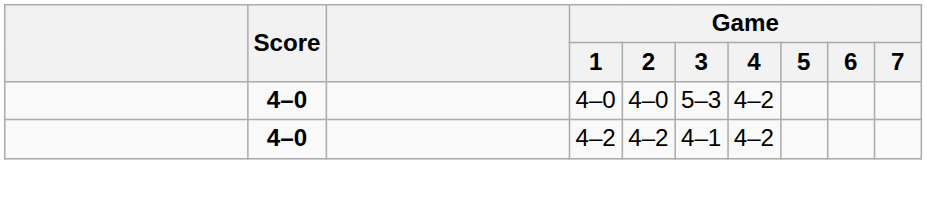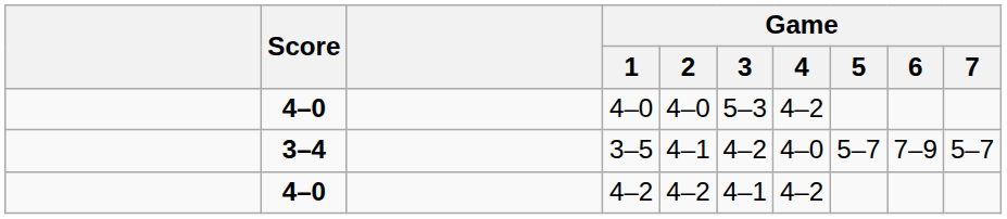 <table class="wikitable" style="text-align: center;">
 <tr>
 <th rowspan=2 align="right" width="270"></th>
 <th rowspan=2 width="45">Score</th>
 <th rowspan=2 align="left" width="270"></th>
 <th colspan=7>Game</th>
 </tr>
 <tr>
 <th width="35">1</th>
 <th width="35">2</th>
 <th width="35">3</th>
 <th width="35">4</th>
 <th width="35">5</th>
 <th width="35">6</th>
 <th width="35">7</th>
 </tr>
 <tr>
 <td align=left><strong></strong></td>
 <td align=center><strong>4–0</strong></td>
 <td align=left></td>
 <td>4–0</td>
 <td>4–0</td>
 <td>5–3</td>
 <td>4–2</td>
 <td></td>
 <td></td>
 <td></td>
 </tr>
 <tr>
+<td align=left></td>
+<td align=center><strong>3–4</strong></td>
+<td align=left><strong></strong></td>
+<td>3–5</td>
+<td>4–1</td>
+<td>4–2</td>
+<td>4–0</td>
+<td>5–7</td>
+<td>7–9</td>
+<td>5–7</td>
+</tr>
+<tr>
 <td align=left><strong></strong></td>
 <td align=center><strong>4–0</strong></td>
 <td align=left></td>
 <td>4–2</td>
 <td>4–2</td>
 <td>4–1</td>
 <td>4–2</td>
 <td></td>
 <td></td>
 <td></td>
 </tr>
 </table>
